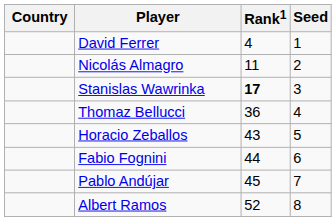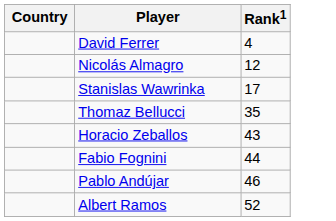 <table class="sortable wikitable">
 <tr>
 <th width="70">Country</th>
 <th width="175">Player</th>
 <th>Rank<sup>1</sup></th>
-<th>Seed</th>
 </tr>
 <tr>
 <td></td>
 <td><a href='#'>David Ferrer</a></td>
 <td>4</td>
-<td>1</td>
 </tr>
 <tr>
 <td></td>
 <td><a href='#'>Nicolás Almagro</a></td>
-<td>11</td>
-<td>2</td>
+<td>12</td>
 </tr>
 <tr>
 <td></td>
 <td><a href='#'>Stanislas Wawrinka</a></td>
-<td><strong>17</strong></td>
-<td>3</td>
+<td>17</td>
 </tr>
 <tr>
 <td></td>
 <td><a href='#'>Thomaz Bellucci</a></td>
-<td>36</td>
-<td>4</td>
+<td>35</td>
 </tr>
 <tr>
 <td></td>
 <td><a href='#'>Horacio Zeballos</a></td>
 <td>43</td>
-<td>5</td>
 </tr>
 <tr>
 <td></td>
 <td><a href='#'>Fabio Fognini</a></td>
 <td>44</td>
-<td>6</td>
 </tr>
 <tr>
 <td></td>
 <td><a href='#'>Pablo Andújar</a></td>
-<td>45</td>
-<td>7</td>
+<td>46</td>
 </tr>
 <tr>
 <td></td>
 <td><a href='#'>Albert Ramos</a></td>
 <td>52</td>
-<td>8</td>
 </tr>
 </table>
